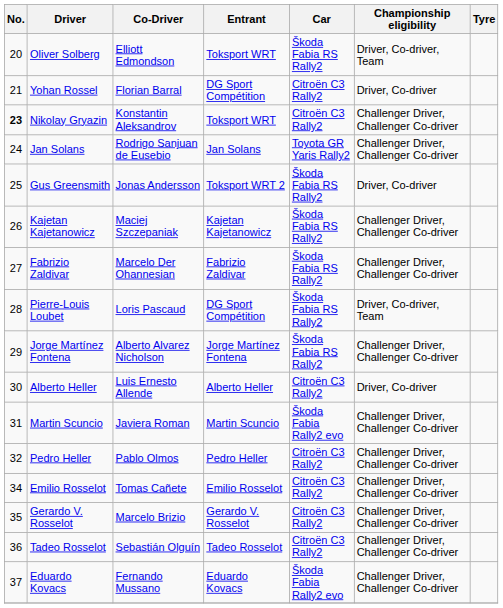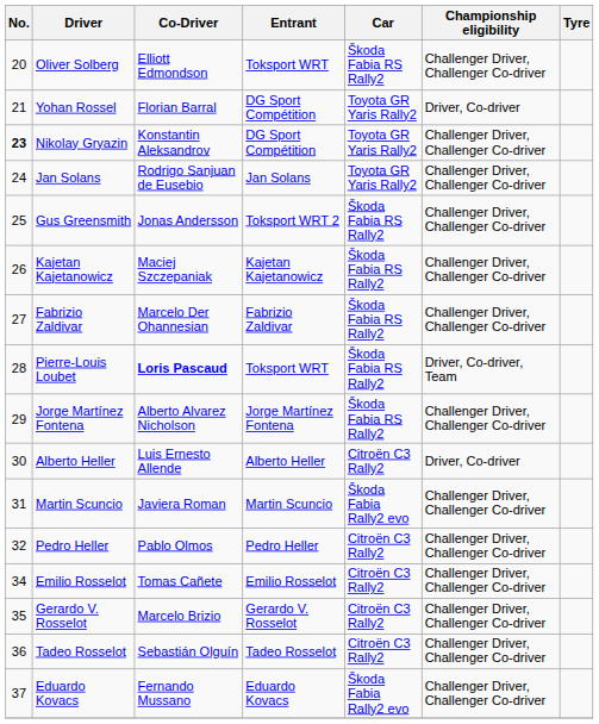 <table class="wikitable" style="font-size: 85%;">
 <tr>
 <th>No.</th>
 <th>Driver</th>
 <th>Co-Driver</th>
 <th>Entrant</th>
 <th>Car</th>
 <th>Championship eligibility</th>
 <th>Tyre</th>
 </tr>
 <tr>
 <td align="center">20</td>
 <td> <a href='#'>Oliver Solberg</a></td>
 <td> <a href='#'>Elliott Edmondson</a></td>
 <td> <a href='#'>Toksport WRT</a></td>
 <td><a href='#'>Škoda Fabia RS Rally2</a></td>
-<td>Driver, Co-driver, Team</td>
+<td>Challenger Driver, Challenger Co-driver</td>
 <td align="center"></td>
 </tr>
 <tr>
 <td align="center">21</td>
 <td> <a href='#'>Yohan Rossel</a></td>
 <td> <a href='#'>Florian Barral</a></td>
 <td> <a href='#'>DG Sport Compétition</a></td>
-<td><a href='#'>Citroën C3 Rally2</a></td>
+<td><a href='#'>Toyota GR Yaris Rally2</a></td>
 <td>Driver, Co-driver</td>
 <td align="center"></td>
 </tr>
 <tr>
 <td align="center"><strong>23</strong></td>
 <td> <a href='#'>Nikolay Gryazin</a></td>
 <td> <a href='#'>Konstantin Aleksandrov</a></td>
-<td> <a href='#'>Toksport WRT</a></td>
-<td><a href='#'>Citroën C3 Rally2</a></td>
+<td> <a href='#'>DG Sport Compétition</a></td>
+<td><a href='#'>Toyota GR Yaris Rally2</a></td>
 <td>Challenger Driver, Challenger Co-driver</td>
 <td align="center"></td>
 </tr>
 <tr>
 <td align="center">24</td>
 <td> <a href='#'>Jan Solans</a></td>
 <td> <a href='#'>Rodrigo Sanjuan de Eusebio</a></td>
 <td> <a href='#'>Jan Solans</a></td>
 <td><a href='#'>Toyota GR Yaris Rally2</a></td>
 <td>Challenger Driver, Challenger Co-driver</td>
 <td align="center"></td>
 </tr>
 <tr>
 <td align="center">25</td>
 <td> <a href='#'>Gus Greensmith</a></td>
 <td> <a href='#'>Jonas Andersson</a></td>
 <td> <a href='#'>Toksport WRT 2</a></td>
 <td><a href='#'>Škoda Fabia RS Rally2</a></td>
-<td>Driver, Co-driver</td>
+<td>Challenger Driver, Challenger Co-driver</td>
 <td align="center"></td>
 </tr>
 <tr>
 <td align="center">26</td>
 <td> <a href='#'>Kajetan Kajetanowicz</a></td>
 <td> <a href='#'>Maciej Szczepaniak</a></td>
 <td> <a href='#'>Kajetan Kajetanowicz</a></td>
 <td><a href='#'>Škoda Fabia RS Rally2</a></td>
 <td>Challenger Driver, Challenger Co-driver</td>
 <td align="center"></td>
 </tr>
 <tr>
 <td align="center">27</td>
 <td> <a href='#'>Fabrizio Zaldivar</a></td>
 <td> <a href='#'>Marcelo Der Ohannesian</a></td>
 <td> <a href='#'>Fabrizio Zaldivar</a></td>
 <td><a href='#'>Škoda Fabia RS Rally2</a></td>
 <td>Challenger Driver, Challenger Co-driver</td>
 <td align="center"></td>
 </tr>
 <tr>
 <td align="center">28</td>
 <td> <a href='#'>Pierre-Louis Loubet</a></td>
-<td> <a href='#'>Loris Pascaud</a></td>
-<td> <a href='#'>DG Sport Compétition</a></td>
+<td><strong> <a href='#'>Loris Pascaud</a></strong></td>
+<td> <a href='#'>Toksport WRT</a></td>
 <td><a href='#'>Škoda Fabia RS Rally2</a></td>
 <td>Driver, Co-driver, Team</td>
 <td align="center"></td>
 </tr>
 <tr>
 <td align="center">29</td>
 <td> <a href='#'>Jorge Martínez Fontena</a></td>
 <td> <a href='#'>Alberto Alvarez Nicholson</a></td>
 <td> <a href='#'>Jorge Martínez Fontena</a></td>
 <td><a href='#'>Škoda Fabia RS Rally2</a></td>
 <td>Challenger Driver, Challenger Co-driver</td>
 <td align="center"></td>
 </tr>
 <tr>
 <td align="center">30</td>
 <td> <a href='#'>Alberto Heller</a></td>
 <td> <a href='#'>Luis Ernesto Allende</a></td>
 <td> <a href='#'>Alberto Heller</a></td>
 <td><a href='#'>Citroën C3 Rally2</a></td>
 <td>Driver, Co-driver</td>
 <td align="center"></td>
 </tr>
 <tr>
 <td align="center">31</td>
 <td> <a href='#'>Martin Scuncio</a></td>
 <td> <a href='#'>Javiera Roman</a></td>
 <td> <a href='#'>Martin Scuncio</a></td>
 <td><a href='#'>Škoda Fabia Rally2 evo</a></td>
 <td>Challenger Driver, Challenger Co-driver</td>
 <td align="center"></td>
 </tr>
 <tr>
 <td align="center">32</td>
 <td> <a href='#'>Pedro Heller</a></td>
 <td> <a href='#'>Pablo Olmos</a></td>
 <td> <a href='#'>Pedro Heller</a></td>
 <td><a href='#'>Citroën C3 Rally2</a></td>
 <td>Challenger Driver, Challenger Co-driver</td>
 <td align="center"></td>
 </tr>
 <tr>
 <td align="center">34</td>
 <td> <a href='#'>Emilio Rosselot</a></td>
 <td> <a href='#'>Tomas Cañete</a></td>
 <td> <a href='#'>Emilio Rosselot</a></td>
 <td><a href='#'>Citroën C3 Rally2</a></td>
 <td>Challenger Driver, Challenger Co-driver</td>
 <td align="center"></td>
 </tr>
 <tr>
 <td align="center">35</td>
 <td> <a href='#'>Gerardo V. Rosselot</a></td>
 <td> <a href='#'>Marcelo Brizio</a></td>
 <td> <a href='#'>Gerardo V. Rosselot</a></td>
 <td><a href='#'>Citroën C3 Rally2</a></td>
 <td>Challenger Driver, Challenger Co-driver</td>
 <td align="center"></td>
 </tr>
 <tr>
 <td align="center">36</td>
 <td> <a href='#'>Tadeo Rosselot</a></td>
 <td> <a href='#'>Sebastián Olguín</a></td>
 <td> <a href='#'>Tadeo Rosselot</a></td>
 <td><a href='#'>Citroën C3 Rally2</a></td>
 <td>Challenger Driver, Challenger Co-driver</td>
 <td align="center"></td>
 </tr>
 <tr>
 <td align="center">37</td>
 <td> <a href='#'>Eduardo Kovacs</a></td>
 <td> <a href='#'>Fernando Mussano</a></td>
 <td> <a href='#'>Eduardo Kovacs</a></td>
 <td><a href='#'>Škoda Fabia Rally2 evo</a></td>
 <td>Challenger Driver, Challenger Co-driver</td>
 <td align="center"></td>
 </tr>
 <tr>
 </tr>
 </table>
